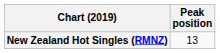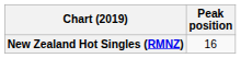 <table class="wikitable sortable plainrowheaders" style="text-align:center">
 <tr>
 <th scope="col">Chart (2019)</th>
 <th scope="col">Peak<br>position</th>
 </tr>
 <tr>
 <th scope="row">New Zealand Hot Singles (<a href='#'>RMNZ</a>)</th>
-<td>13</td>
+<td>16</td>
 </tr>
 </table>
